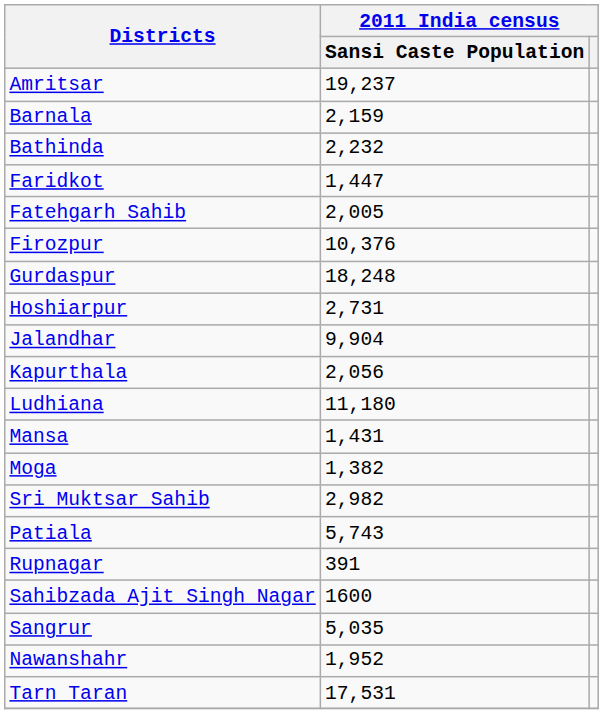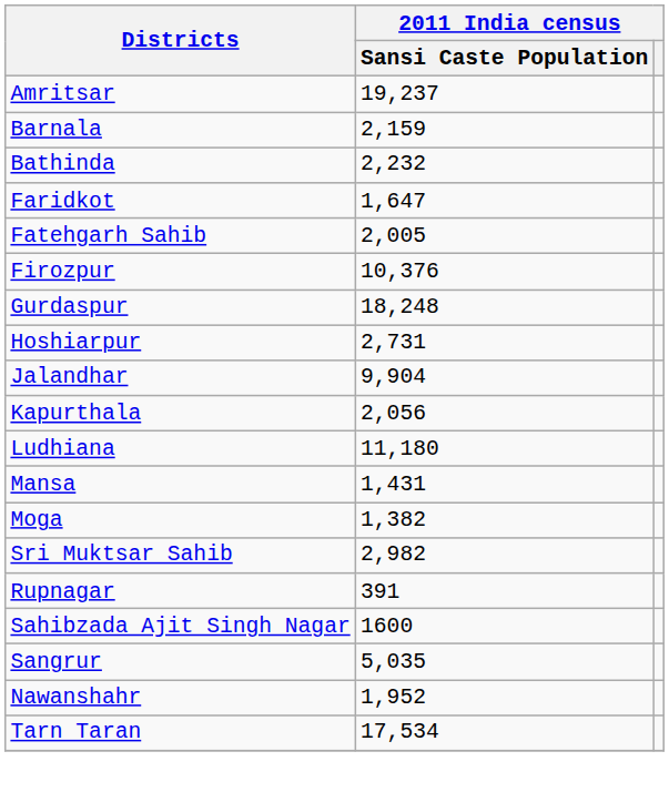 <table class="wikitable collapsible sortable">
 <tr>
 <th rowspan="2"><a href='#'>Districts</a></th>
 <th colspan="2"><a href='#'>2011 India census</a></th>
 </tr>
 <tr>
 <th>Sansi Caste Population</th>
 <th></th>
 </tr>
 <tr>
 <td><a href='#'>Amritsar</a></td>
 <td>19,237</td>
 <td></td>
 </tr>
 <tr>
 <td><a href='#'>Barnala</a></td>
 <td>2,159</td>
 <td></td>
 </tr>
 <tr>
 <td><a href='#'>Bathinda</a></td>
 <td>2,232</td>
 <td></td>
 </tr>
 <tr>
 <td><a href='#'>Faridkot</a></td>
-<td>1,447</td>
+<td>1,647</td>
 <td></td>
 </tr>
 <tr>
 <td><a href='#'>Fatehgarh Sahib</a></td>
 <td>2,005</td>
 <td></td>
 </tr>
 <tr>
 <td><a href='#'>Firozpur</a></td>
 <td>10,376</td>
 <td></td>
 </tr>
 <tr>
 <td><a href='#'>Gurdaspur</a></td>
 <td>18,248</td>
 <td></td>
 </tr>
 <tr>
 <td><a href='#'>Hoshiarpur</a></td>
 <td>2,731</td>
 <td></td>
 </tr>
 <tr>
 <td><a href='#'>Jalandhar</a></td>
 <td>9,904</td>
 <td></td>
 </tr>
 <tr>
 <td><a href='#'>Kapurthala</a></td>
 <td>2,056</td>
 <td></td>
 </tr>
 <tr>
 <td><a href='#'>Ludhiana</a></td>
 <td>11,180</td>
 <td></td>
 </tr>
 <tr>
 <td><a href='#'>Mansa</a></td>
 <td>1,431</td>
 <td></td>
 </tr>
 <tr>
 <td><a href='#'>Moga</a></td>
 <td>1,382</td>
 <td></td>
 </tr>
 <tr>
 <td><a href='#'>Sri Muktsar Sahib</a></td>
 <td>2,982</td>
 <td></td>
 </tr>
 <tr>
-<td><a href='#'>Patiala</a></td>
-<td>5,743</td>
-<td></td>
-</tr>
-<tr>
 <td><a href='#'>Rupnagar</a></td>
 <td>391</td>
 <td></td>
 </tr>
 <tr>
 <td><a href='#'>Sahibzada Ajit Singh Nagar</a></td>
 <td>1600</td>
 <td></td>
 </tr>
 <tr>
 <td><a href='#'>Sangrur</a></td>
 <td>5,035</td>
 <td></td>
 </tr>
 <tr>
 <td><a href='#'>Nawanshahr</a></td>
 <td>1,952</td>
 <td></td>
 </tr>
 <tr>
 <td><a href='#'>Tarn Taran</a></td>
-<td>17,531</td>
+<td>17,534</td>
 <td></td>
 </tr>
 <tr>
 </tr>
 </table>
